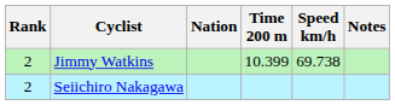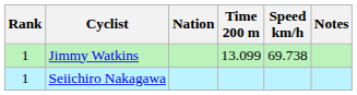 <table class="wikitable sortable" style="text-align:center;">
 <tr>
 <th>Rank</th>
 <th>Cyclist</th>
 <th>Nation</th>
 <th>Time<br>200 m</th>
 <th>Speed<br>km/h</th>
 <th>Notes</th>
 </tr>
 <tr bgcolor=bbf3bb>
-<td>2</td>
+<td>1</td>
 <td align=left><a href='#'>Jimmy Watkins</a></td>
 <td align=left></td>
-<td>10.399</td>
+<td>13.099</td>
 <td>69.738</td>
 <td></td>
 </tr>
 <tr bgcolor=bbf3ff>
-<td>2</td>
+<td>1</td>
 <td align=left><a href='#'>Seiichiro Nakagawa</a></td>
 <td align=left></td>
 <td></td>
 <td></td>
 <td></td>
 </tr>
 </table>
